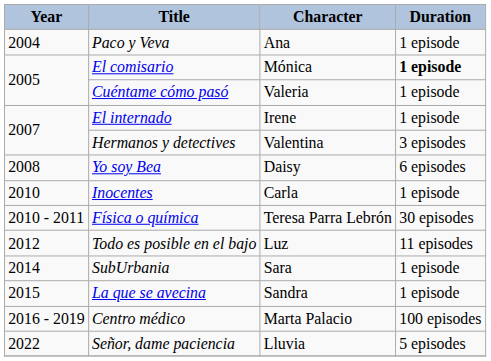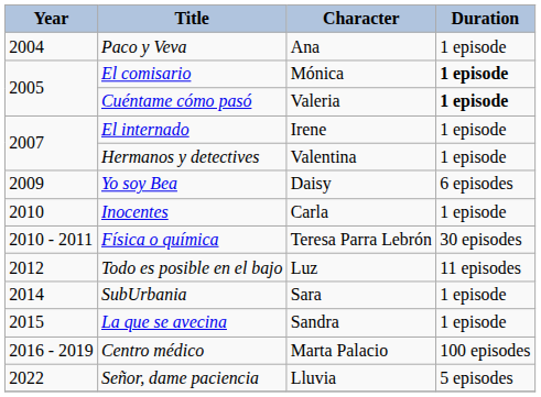 <table class="wikitable">
 <tr>
 <th style="background: #B0C4DE;">Year</th>
 <th style="background: #B0C4DE;">Title</th>
 <th style="background: #B0C4DE;">Character</th>
 <th style="background: #B0C4DE;">Duration</th>
 </tr>
 <tr>
 <td>2004</td>
 <td><em>Paco y Veva</em></td>
 <td>Ana</td>
 <td>1 episode</td>
 </tr>
 <tr>
 <td rowspan="2">2005</td>
 <td><em><a href='#'>El comisario</a></em></td>
 <td>Mónica</td>
 <td><strong>1 episode</strong></td>
 </tr>
 <tr>
 <td><em><a href='#'>Cuéntame cómo pasó</a></em></td>
 <td>Valeria</td>
-<td>1 episode</td>
+<td><strong>1 episode</strong></td>
 </tr>
 <tr>
 <td rowspan="2">2007</td>
 <td><em><a href='#'>El internado</a></em></td>
 <td>Irene</td>
 <td>1 episode</td>
 </tr>
 <tr>
 <td><em>Hermanos y detectives</em></td>
 <td>Valentina</td>
-<td>3 episodes</td>
+<td>1 episode</td>
 </tr>
 <tr>
-<td>2008</td>
+<td>2009</td>
 <td><em><a href='#'>Yo soy Bea</a></em></td>
 <td>Daisy</td>
 <td>6 episodes</td>
 </tr>
 <tr>
 <td>2010</td>
 <td><em><a href='#'>Inocentes</a></em></td>
 <td>Carla</td>
 <td>1 episode</td>
 </tr>
 <tr>
 <td>2010 - 2011</td>
 <td><em><a href='#'>Física o química</a></em></td>
 <td>Teresa Parra Lebrón</td>
 <td>30 episodes</td>
 </tr>
 <tr>
 <td>2012</td>
 <td><em>Todo es posible en el bajo</em></td>
 <td>Luz</td>
 <td>11 episodes</td>
 </tr>
 <tr>
 <td>2014</td>
 <td><em>SubUrbania</em></td>
 <td>Sara</td>
 <td>1 episode</td>
 </tr>
 <tr>
 <td>2015</td>
 <td><em><a href='#'>La que se avecina</a></em></td>
 <td>Sandra</td>
 <td>1 episode</td>
 </tr>
 <tr>
 <td>2016 - 2019</td>
 <td><em>Centro médico</em></td>
 <td>Marta Palacio</td>
 <td>100 episodes</td>
 </tr>
 <tr>
 <td>2022</td>
 <td><em>Señor, dame paciencia</em></td>
 <td>Lluvia</td>
 <td>5 episodes</td>
 </tr>
 <tr>
 </tr>
 </table>
